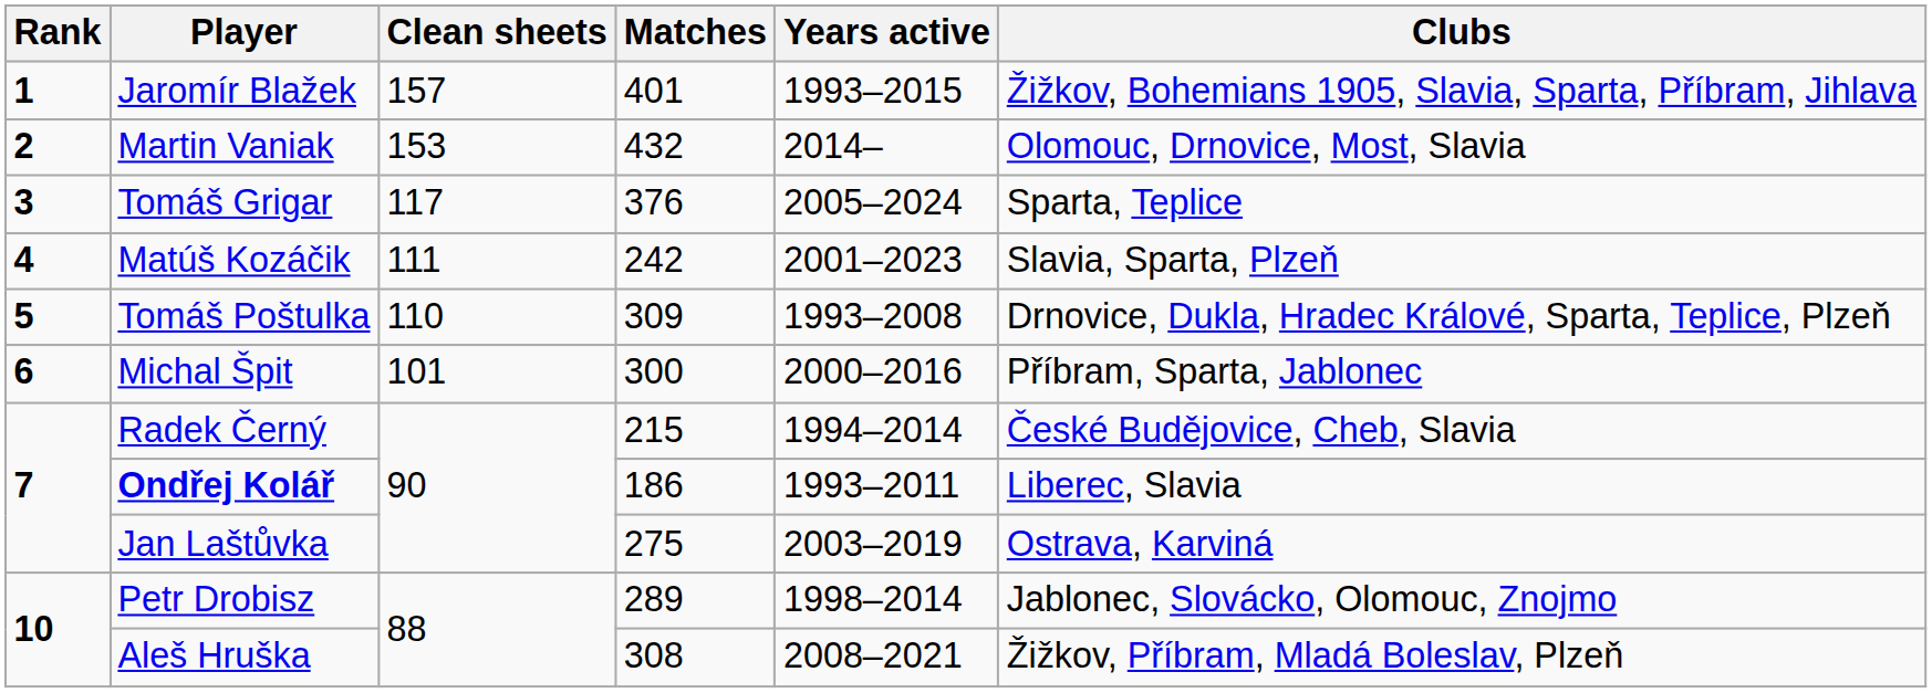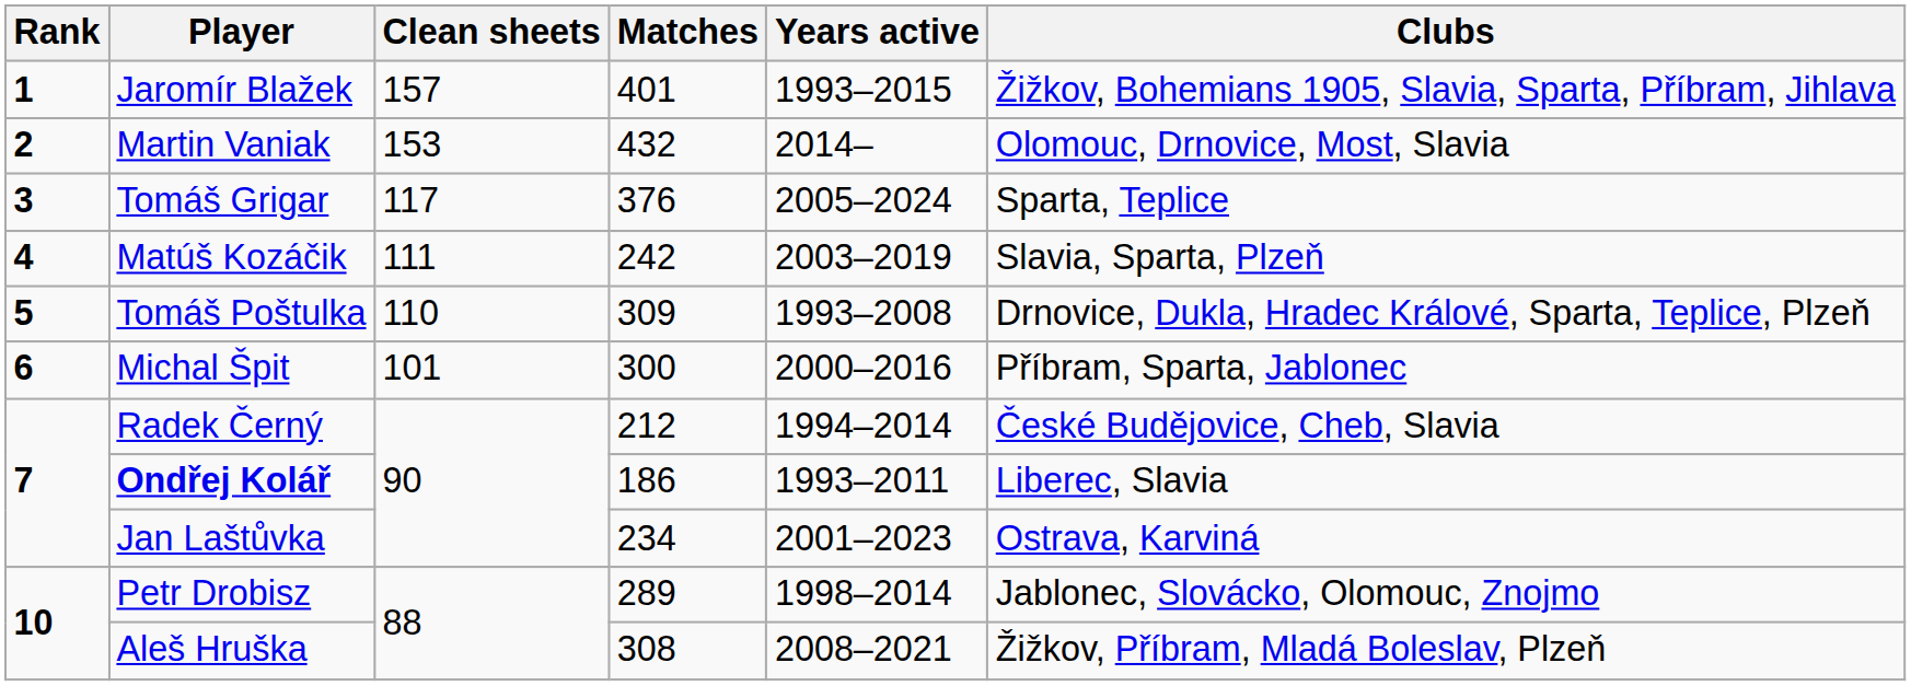 <table class="wikitable">
 <tr>
 <th>Rank</th>
 <th>Player</th>
 <th>Clean sheets</th>
 <th>Matches</th>
 <th>Years active</th>
 <th>Clubs</th>
 </tr>
 <tr>
 <td><strong>1</strong></td>
 <td> <a href='#'>Jaromír Blažek</a></td>
 <td>157</td>
 <td>401</td>
 <td>1993–2015</td>
 <td><a href='#'>Žižkov</a>, <a href='#'>Bohemians 1905</a>, <a href='#'>Slavia</a>, <a href='#'>Sparta</a>, <a href='#'>Příbram</a>, <a href='#'>Jihlava</a></td>
 </tr>
 <tr>
 <td><strong>2</strong></td>
 <td> <a href='#'>Martin Vaniak</a></td>
 <td>153</td>
 <td>432</td>
 <td>2014–</td>
 <td><a href='#'>Olomouc</a>, <a href='#'>Drnovice</a>, <a href='#'>Most</a>, Slavia</td>
 </tr>
 <tr>
 <td><strong>3</strong></td>
 <td> <a href='#'>Tomáš Grigar</a></td>
 <td>117</td>
 <td>376</td>
 <td>2005–2024</td>
 <td>Sparta, <a href='#'>Teplice</a></td>
 </tr>
 <tr>
 <td><strong>4</strong></td>
 <td> <a href='#'>Matúš Kozáčik</a></td>
 <td>111</td>
 <td>242</td>
-<td>2001–2023</td>
+<td>2003–2019</td>
 <td>Slavia, Sparta, <a href='#'>Plzeň</a></td>
 </tr>
 <tr>
 <td><strong>5</strong></td>
 <td> <a href='#'>Tomáš Poštulka</a></td>
 <td>110</td>
 <td>309</td>
 <td>1993–2008</td>
 <td>Drnovice, <a href='#'>Dukla</a>, <a href='#'>Hradec Králové</a>, Sparta, <a href='#'>Teplice</a>, Plzeň</td>
 </tr>
 <tr>
 <td><strong>6</strong></td>
 <td> <a href='#'>Michal Špit</a></td>
 <td>101</td>
 <td>300</td>
 <td>2000–2016</td>
 <td>Příbram, Sparta, <a href='#'>Jablonec</a></td>
 </tr>
 <tr>
 <td rowspan="3"><strong>7</strong></td>
 <td> <a href='#'>Radek Černý</a></td>
 <td rowspan="3">90</td>
-<td>215</td>
+<td>212</td>
 <td>1994–2014</td>
 <td><a href='#'>České Budějovice</a>, <a href='#'>Cheb</a>, Slavia</td>
 </tr>
 <tr>
 <td> <strong><a href='#'>Ondřej Kolář</a></strong></td>
 <td>186</td>
 <td>1993–2011</td>
 <td><a href='#'>Liberec</a>, Slavia</td>
 </tr>
 <tr>
 <td> <a href='#'>Jan Laštůvka</a></td>
-<td>275</td>
-<td>2003–2019</td>
+<td>234</td>
+<td>2001–2023</td>
 <td><a href='#'>Ostrava</a>, <a href='#'>Karviná</a></td>
 </tr>
 <tr>
 <td rowspan="2"><strong>10</strong></td>
 <td> <a href='#'>Petr Drobisz</a></td>
 <td rowspan="2">88</td>
 <td>289</td>
 <td>1998–2014</td>
 <td>Jablonec, <a href='#'>Slovácko</a>, Olomouc, <a href='#'>Znojmo</a></td>
 </tr>
 <tr>
 <td> <a href='#'>Aleš Hruška</a></td>
 <td>308</td>
 <td>2008–2021</td>
 <td>Žižkov, <a href='#'>Příbram</a>, <a href='#'>Mladá Boleslav</a>, Plzeň</td>
 </tr>
 </table>
